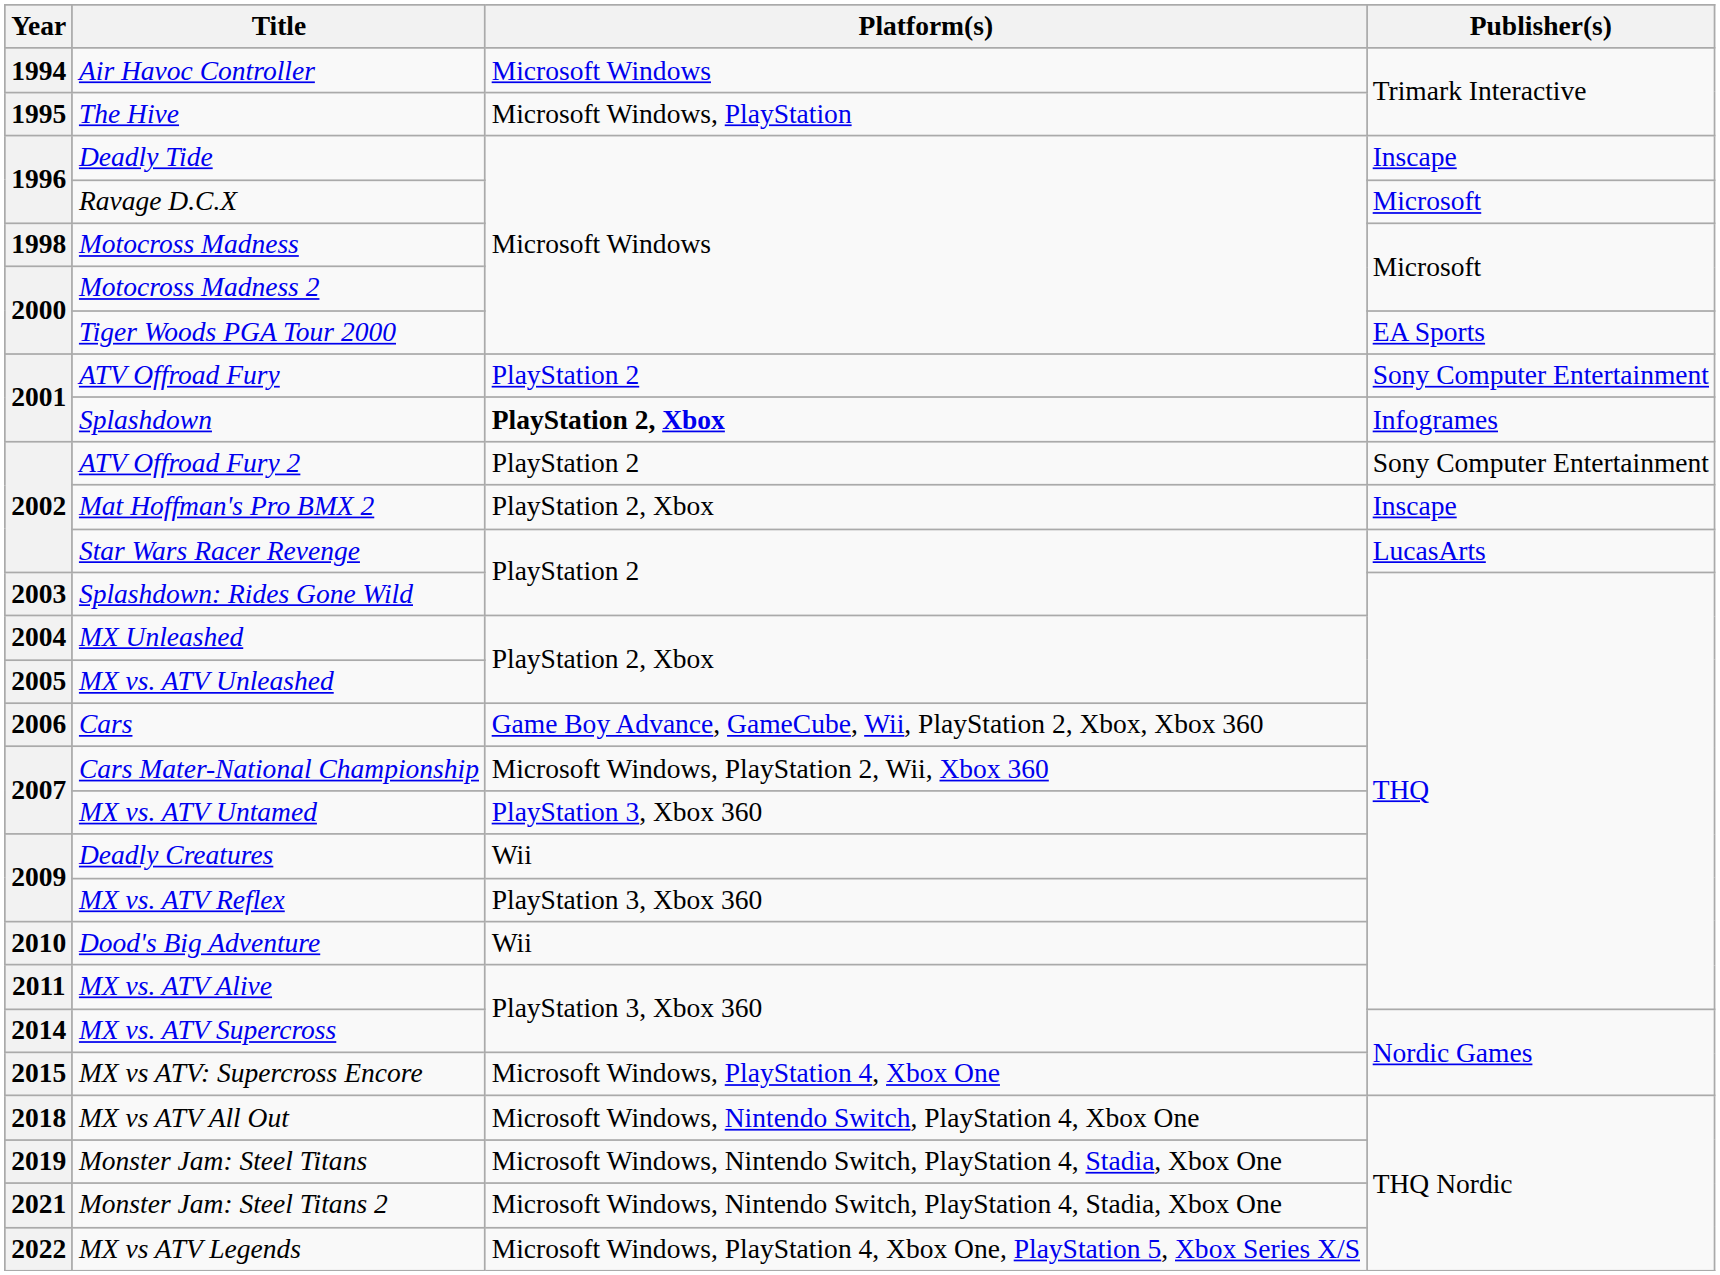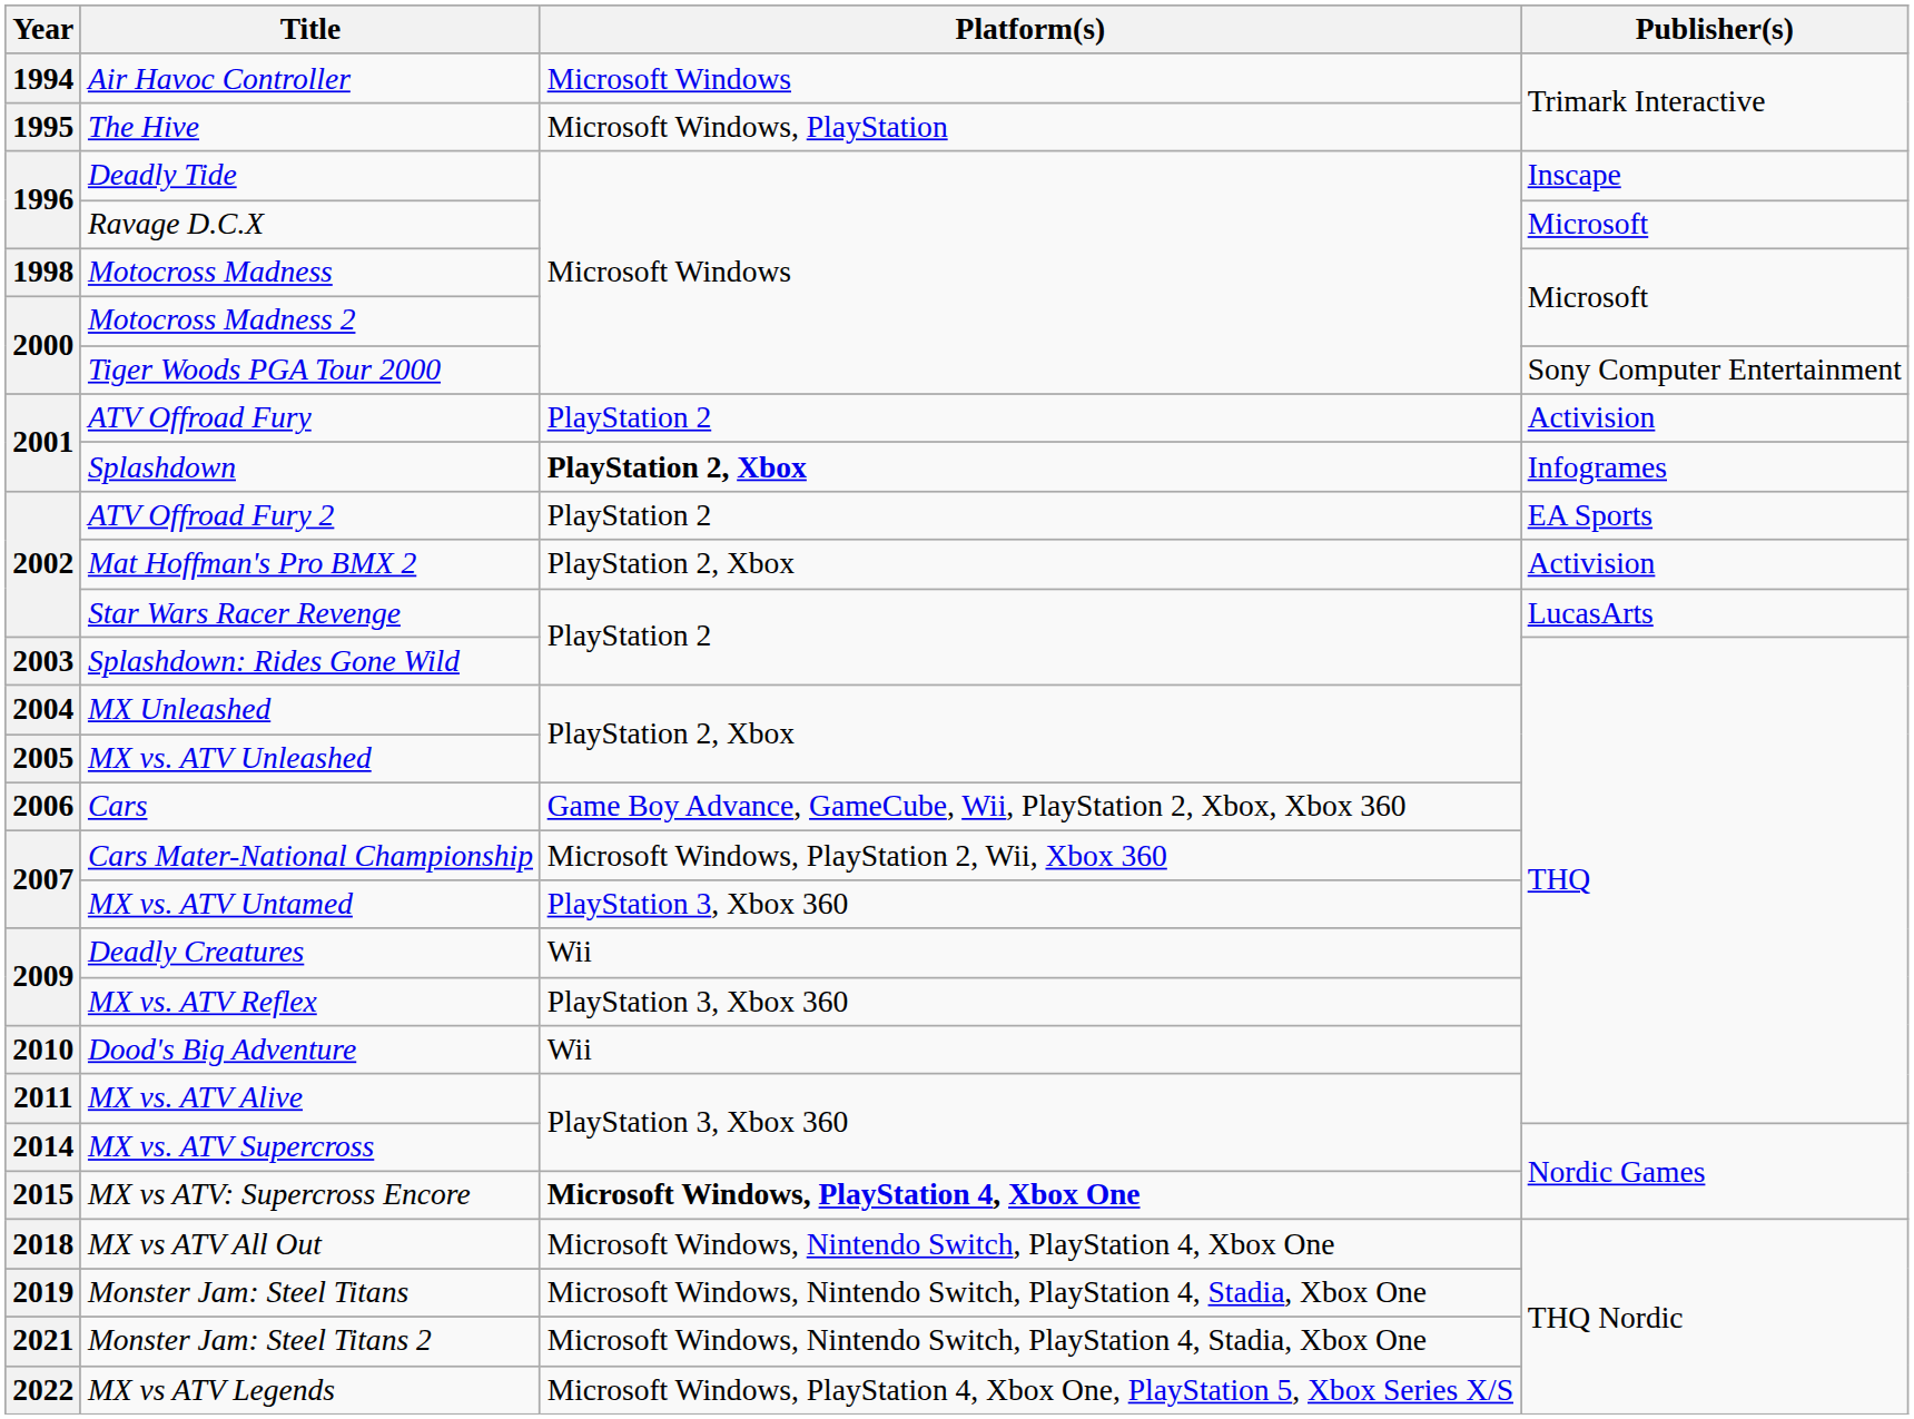 <table class="wikitable sortable plainrowheaders">
 <tr>
 <th scope="col">Year</th>
 <th scope="col">Title</th>
 <th scope="col">Platform(s)</th>
 <th scope="col">Publisher(s)</th>
 </tr>
 <tr>
 <th scope="row">1994</th>
 <td><em><a href='#'>Air Havoc Controller</a></em></td>
 <td><a href='#'>Microsoft Windows</a></td>
 <td rowspan="2">Trimark Interactive</td>
 </tr>
 <tr>
 <th scope="row">1995</th>
 <td><em><a href='#'>The Hive</a></em></td>
 <td>Microsoft Windows, <a href='#'>PlayStation</a></td>
 </tr>
 <tr>
 <th scope="row" rowspan="2">1996</th>
 <td><em><a href='#'>Deadly Tide</a></em></td>
 <td rowspan="5">Microsoft Windows</td>
 <td><a href='#'>Inscape</a></td>
 </tr>
 <tr>
 <td><em>Ravage D.C.X</em></td>
 <td><a href='#'>Microsoft</a></td>
 </tr>
 <tr>
 <th scope="row">1998</th>
 <td><em><a href='#'>Motocross Madness</a></em></td>
 <td rowspan="2">Microsoft</td>
 </tr>
 <tr>
 <th scope="row"  rowspan="2">2000</th>
 <td><em><a href='#'>Motocross Madness 2</a></em></td>
 </tr>
 <tr>
 <td><em><a href='#'>Tiger Woods PGA Tour 2000</a></em></td>
-<td><a href='#'>EA Sports</a></td>
+<td>Sony Computer Entertainment</td>
 </tr>
 <tr>
 <th scope="row" rowspan="2">2001</th>
 <td><em><a href='#'>ATV Offroad Fury</a></em></td>
 <td><a href='#'>PlayStation 2</a></td>
-<td><a href='#'>Sony Computer Entertainment</a></td>
+<td><a href='#'>Activision</a></td>
 </tr>
 <tr>
 <td><em><a href='#'>Splashdown</a></em></td>
 <td><strong>PlayStation 2, <a href='#'>Xbox</a></strong></td>
 <td><a href='#'>Infogrames</a></td>
 </tr>
 <tr>
 <th scope="row" rowspan="3">2002</th>
 <td><em><a href='#'>ATV Offroad Fury 2</a></em></td>
 <td>PlayStation 2</td>
-<td>Sony Computer Entertainment</td>
+<td><a href='#'>EA Sports</a></td>
 </tr>
 <tr>
 <td><em><a href='#'>Mat Hoffman's Pro BMX 2</a></em></td>
 <td>PlayStation 2, Xbox</td>
-<td><a href='#'>Inscape</a></td>
+<td><a href='#'>Activision</a></td>
 </tr>
 <tr>
 <td><em><a href='#'>Star Wars Racer Revenge</a></em></td>
 <td rowspan="2">PlayStation 2</td>
 <td><a href='#'>LucasArts</a></td>
 </tr>
 <tr>
 <th scope="row">2003</th>
 <td><em><a href='#'>Splashdown: Rides Gone Wild</a></em></td>
 <td rowspan="10"><a href='#'>THQ</a></td>
 </tr>
 <tr>
 <th scope="row">2004</th>
 <td><em><a href='#'>MX Unleashed</a></em></td>
 <td rowspan="2">PlayStation 2, Xbox</td>
 </tr>
 <tr>
 <th scope="row">2005</th>
 <td><em><a href='#'>MX vs. ATV Unleashed</a></em></td>
 </tr>
 <tr>
 <th scope="row">2006</th>
 <td><em><a href='#'>Cars</a></em></td>
 <td><a href='#'>Game Boy Advance</a>, <a href='#'>GameCube</a>, <a href='#'>Wii</a>, PlayStation 2, Xbox, Xbox 360</td>
 </tr>
 <tr>
 <th scope="row" rowspan="2">2007</th>
 <td><em><a href='#'>Cars Mater-National Championship</a></em></td>
 <td>Microsoft Windows, PlayStation 2, Wii, <a href='#'>Xbox 360</a></td>
 </tr>
 <tr>
 <td><em><a href='#'>MX vs. ATV Untamed</a></em></td>
 <td><a href='#'>PlayStation 3</a>, Xbox 360</td>
 </tr>
 <tr>
 <th scope="row" rowspan="2">2009</th>
 <td><em><a href='#'>Deadly Creatures</a></em></td>
 <td>Wii</td>
 </tr>
 <tr>
 <td><em><a href='#'>MX vs. ATV Reflex</a></em></td>
 <td>PlayStation 3, Xbox 360</td>
 </tr>
 <tr>
 <th scope="row">2010</th>
 <td><em><a href='#'>Dood's Big Adventure</a></em></td>
 <td>Wii</td>
 </tr>
 <tr>
 <th scope="row">2011</th>
 <td><em><a href='#'>MX vs. ATV Alive</a></em></td>
 <td rowspan="2">PlayStation 3, Xbox 360</td>
 </tr>
 <tr>
 <th scope="row">2014</th>
 <td><em><a href='#'>MX vs. ATV Supercross</a></em></td>
 <td rowspan="2"><a href='#'>Nordic Games</a></td>
 </tr>
 <tr>
 <th scope="row">2015</th>
 <td><em>MX vs ATV: Supercross Encore</em></td>
-<td>Microsoft Windows, <a href='#'>PlayStation 4</a>, <a href='#'>Xbox One</a></td>
+<td><strong>Microsoft Windows, <a href='#'>PlayStation 4</a>, <a href='#'>Xbox One</a></strong></td>
 </tr>
 <tr>
 <th scope="row">2018</th>
 <td><em>MX vs ATV All Out</em></td>
 <td>Microsoft Windows, <a href='#'>Nintendo Switch</a>, PlayStation 4, Xbox One</td>
 <td rowspan="4">THQ Nordic</td>
 </tr>
 <tr>
 <th scope="row">2019</th>
 <td><em>Monster Jam: Steel Titans</em></td>
 <td>Microsoft Windows, Nintendo Switch, PlayStation 4, <a href='#'>Stadia</a>, Xbox One</td>
 </tr>
 <tr>
 <th scope="row">2021</th>
 <td><em>Monster Jam: Steel Titans 2</em></td>
 <td>Microsoft Windows, Nintendo Switch, PlayStation 4, Stadia, Xbox One</td>
 </tr>
 <tr>
 <th scope="row">2022</th>
 <td><em>MX vs ATV Legends</em></td>
 <td>Microsoft Windows, PlayStation 4, Xbox One, <a href='#'>PlayStation 5</a>, <a href='#'>Xbox Series X/S</a></td>
 </tr>
 </table>
